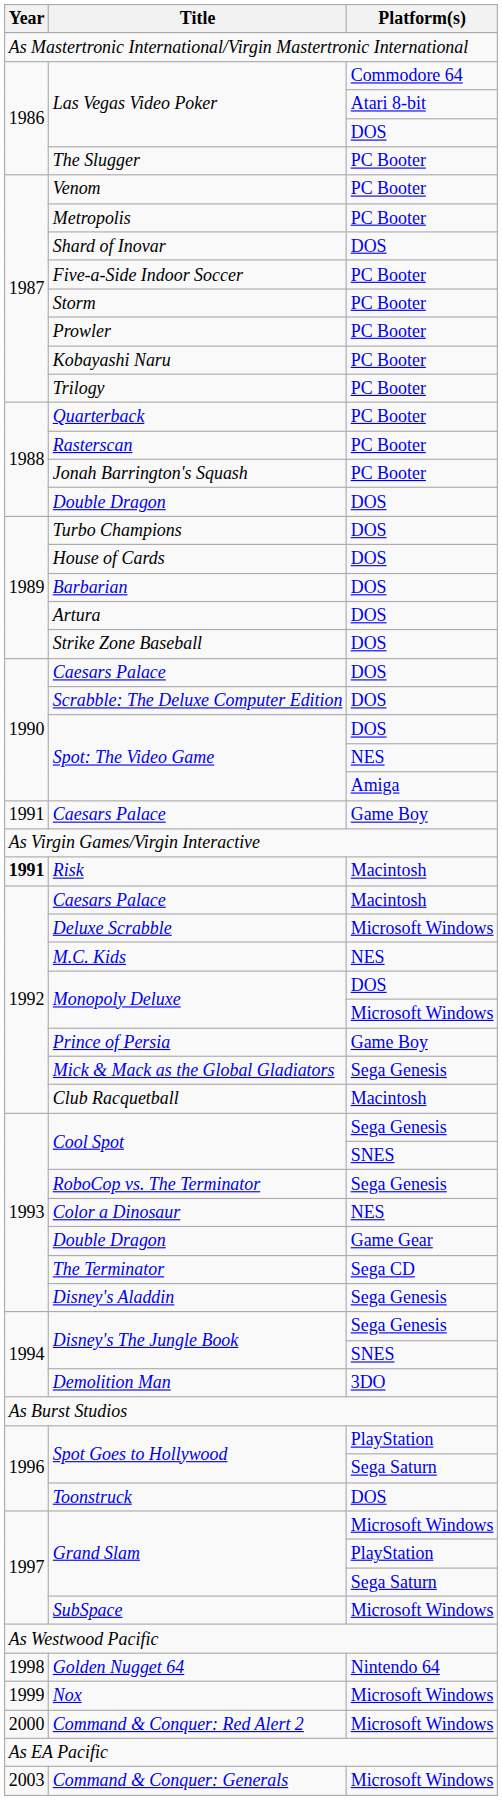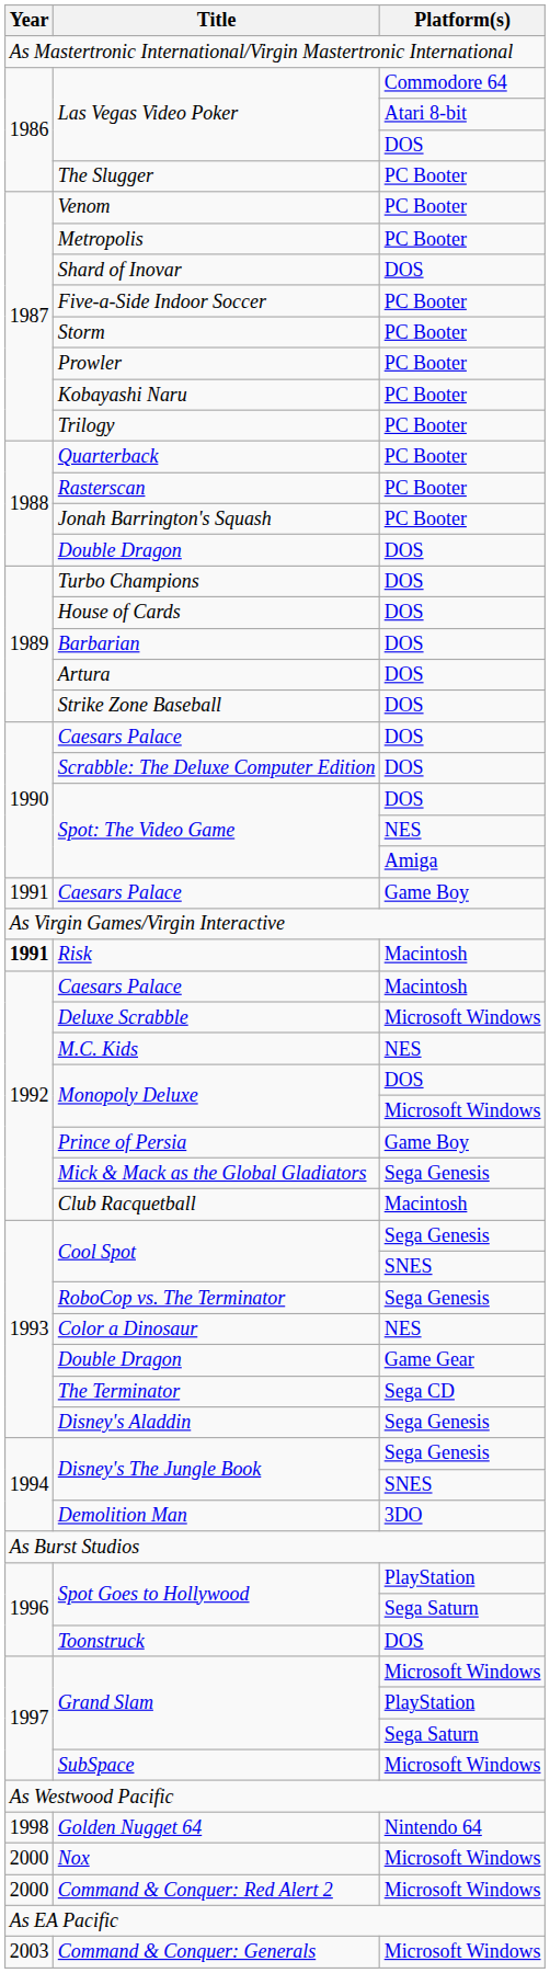 <table class="wikitable sortable">
 <tr>
 <th>Year</th>
 <th>Title</th>
 <th>Platform(s)</th>
 </tr>
 <tr>
 <td colspan="3"><em>As Mastertronic International/Virgin Mastertronic International</em></td>
 </tr>
 <tr>
 <td rowspan="4">1986</td>
 <td rowspan="3"><em>Las Vegas Video Poker</em></td>
 <td><a href='#'>Commodore 64</a></td>
 </tr>
 <tr>
 <td><a href='#'>Atari 8-bit</a></td>
 </tr>
 <tr>
 <td><a href='#'>DOS</a></td>
 </tr>
 <tr>
 <td><em>The Slugger</em></td>
 <td><a href='#'>PC Booter</a></td>
 </tr>
 <tr>
 <td rowspan="8">1987</td>
 <td><em>Venom</em></td>
 <td><a href='#'>PC Booter</a></td>
 </tr>
 <tr>
 <td><em>Metropolis</em></td>
 <td><a href='#'>PC Booter</a></td>
 </tr>
 <tr>
 <td><em>Shard of Inovar</em></td>
 <td><a href='#'>DOS</a></td>
 </tr>
 <tr>
 <td><em>Five-a-Side Indoor Soccer</em></td>
 <td><a href='#'>PC Booter</a></td>
 </tr>
 <tr>
 <td><em>Storm</em></td>
 <td><a href='#'>PC Booter</a></td>
 </tr>
 <tr>
 <td><em>Prowler</em></td>
 <td><a href='#'>PC Booter</a></td>
 </tr>
 <tr>
 <td><em>Kobayashi Naru</em></td>
 <td><a href='#'>PC Booter</a></td>
 </tr>
 <tr>
 <td><em>Trilogy</em></td>
 <td><a href='#'>PC Booter</a></td>
 </tr>
 <tr>
 <td rowspan="4">1988</td>
 <td><em><a href='#'>Quarterback</a></em></td>
 <td><a href='#'>PC Booter</a></td>
 </tr>
 <tr>
 <td><em><a href='#'>Rasterscan</a></em></td>
 <td><a href='#'>PC Booter</a></td>
 </tr>
 <tr>
 <td><em>Jonah Barrington's Squash</em></td>
 <td><a href='#'>PC Booter</a></td>
 </tr>
 <tr>
 <td><em><a href='#'>Double Dragon</a></em></td>
 <td><a href='#'>DOS</a></td>
 </tr>
 <tr>
 <td rowspan="5">1989</td>
 <td><em>Turbo Champions</em></td>
 <td><a href='#'>DOS</a></td>
 </tr>
 <tr>
 <td><em>House of Cards</em></td>
 <td><a href='#'>DOS</a></td>
 </tr>
 <tr>
 <td><em><a href='#'>Barbarian</a></em></td>
 <td><a href='#'>DOS</a></td>
 </tr>
 <tr>
 <td><em>Artura</em></td>
 <td><a href='#'>DOS</a></td>
 </tr>
 <tr>
 <td><em>Strike Zone Baseball</em></td>
 <td><a href='#'>DOS</a></td>
 </tr>
 <tr>
 <td rowspan="5">1990</td>
 <td><em><a href='#'>Caesars Palace</a></em></td>
 <td><a href='#'>DOS</a></td>
 </tr>
 <tr>
 <td><em><a href='#'>Scrabble: The Deluxe Computer Edition</a></em></td>
 <td><a href='#'>DOS</a></td>
 </tr>
 <tr>
 <td rowspan="3"><em><a href='#'>Spot: The Video Game</a></em></td>
 <td><a href='#'>DOS</a></td>
 </tr>
 <tr>
 <td><a href='#'>NES</a></td>
 </tr>
 <tr>
 <td><a href='#'>Amiga</a></td>
 </tr>
 <tr>
 <td>1991</td>
 <td><em><a href='#'>Caesars Palace</a></em></td>
 <td><a href='#'>Game Boy</a></td>
 </tr>
 <tr>
 <td colspan="3"><em>As Virgin Games/Virgin Interactive</em></td>
 </tr>
 <tr>
 <td><strong>1991</strong></td>
 <td><em><a href='#'>Risk</a></em></td>
 <td><a href='#'>Macintosh</a></td>
 </tr>
 <tr>
 <td rowspan="8">1992</td>
 <td><em><a href='#'>Caesars Palace</a></em></td>
 <td><a href='#'>Macintosh</a></td>
 </tr>
 <tr>
 <td><em><a href='#'>Deluxe Scrabble</a></em></td>
 <td><a href='#'>Microsoft Windows</a></td>
 </tr>
 <tr>
 <td><em><a href='#'>M.C. Kids</a></em></td>
 <td><a href='#'>NES</a></td>
 </tr>
 <tr>
 <td rowspan="2"><em><a href='#'>Monopoly Deluxe</a></em></td>
 <td><a href='#'>DOS</a></td>
 </tr>
 <tr>
 <td><a href='#'>Microsoft Windows</a></td>
 </tr>
 <tr>
 <td><em><a href='#'>Prince of Persia</a></em></td>
 <td><a href='#'>Game Boy</a></td>
 </tr>
 <tr>
 <td><em><a href='#'>Mick & Mack as the Global Gladiators</a></em></td>
 <td><a href='#'>Sega Genesis</a></td>
 </tr>
 <tr>
 <td><em>Club Racquetball</em></td>
 <td><a href='#'>Macintosh</a></td>
 </tr>
 <tr>
 <td rowspan="7">1993</td>
 <td rowspan="2"><em><a href='#'>Cool Spot</a></em></td>
 <td><a href='#'>Sega Genesis</a></td>
 </tr>
 <tr>
 <td><a href='#'>SNES</a></td>
 </tr>
 <tr>
 <td><em><a href='#'>RoboCop vs. The Terminator</a></em></td>
 <td><a href='#'>Sega Genesis</a></td>
 </tr>
 <tr>
 <td><em><a href='#'>Color a Dinosaur</a></em></td>
 <td><a href='#'>NES</a></td>
 </tr>
 <tr>
 <td><em><a href='#'>Double Dragon</a></em></td>
 <td><a href='#'>Game Gear</a></td>
 </tr>
 <tr>
 <td><em><a href='#'>The Terminator</a></em></td>
 <td><a href='#'>Sega CD</a></td>
 </tr>
 <tr>
 <td><em><a href='#'>Disney's Aladdin</a></em></td>
 <td><a href='#'>Sega Genesis</a></td>
 </tr>
 <tr>
 <td rowspan="3">1994</td>
 <td rowspan="2"><em><a href='#'>Disney's The Jungle Book</a></em></td>
 <td><a href='#'>Sega Genesis</a></td>
 </tr>
 <tr>
 <td><a href='#'>SNES</a></td>
 </tr>
 <tr>
 <td><em><a href='#'>Demolition Man</a></em></td>
 <td><a href='#'>3DO</a></td>
 </tr>
 <tr>
 <td colspan="3"><em>As Burst Studios</em></td>
 </tr>
 <tr>
 <td rowspan="3">1996</td>
 <td rowspan="2"><em><a href='#'>Spot Goes to Hollywood</a></em></td>
 <td><a href='#'>PlayStation</a></td>
 </tr>
 <tr>
 <td><a href='#'>Sega Saturn</a></td>
 </tr>
 <tr>
 <td><em><a href='#'>Toonstruck</a></em></td>
 <td><a href='#'>DOS</a></td>
 </tr>
 <tr>
 <td rowspan="4">1997</td>
 <td rowspan="3"><em><a href='#'>Grand Slam</a></em></td>
 <td><a href='#'>Microsoft Windows</a></td>
 </tr>
 <tr>
 <td><a href='#'>PlayStation</a></td>
 </tr>
 <tr>
 <td><a href='#'>Sega Saturn</a></td>
 </tr>
 <tr>
 <td><em><a href='#'>SubSpace</a></em></td>
 <td><a href='#'>Microsoft Windows</a></td>
 </tr>
 <tr>
 <td colspan="3"><em>As Westwood Pacific</em></td>
 </tr>
 <tr>
 <td>1998</td>
 <td><em><a href='#'>Golden Nugget 64</a></em></td>
 <td><a href='#'>Nintendo 64</a></td>
 </tr>
 <tr>
-<td rowspan="1">1999</td>
+<td rowspan="1">2000</td>
 <td><em><a href='#'>Nox</a></em></td>
 <td><a href='#'>Microsoft Windows</a></td>
 </tr>
 <tr>
 <td rowspan="1">2000</td>
 <td><em><a href='#'>Command & Conquer: Red Alert 2</a></em></td>
 <td><a href='#'>Microsoft Windows</a></td>
 </tr>
 <tr>
 <td colspan="3"><em>As EA Pacific</em></td>
 </tr>
 <tr>
 <td>2003</td>
 <td><em><a href='#'>Command & Conquer: Generals</a></em></td>
 <td><a href='#'>Microsoft Windows</a></td>
 </tr>
 </table>
